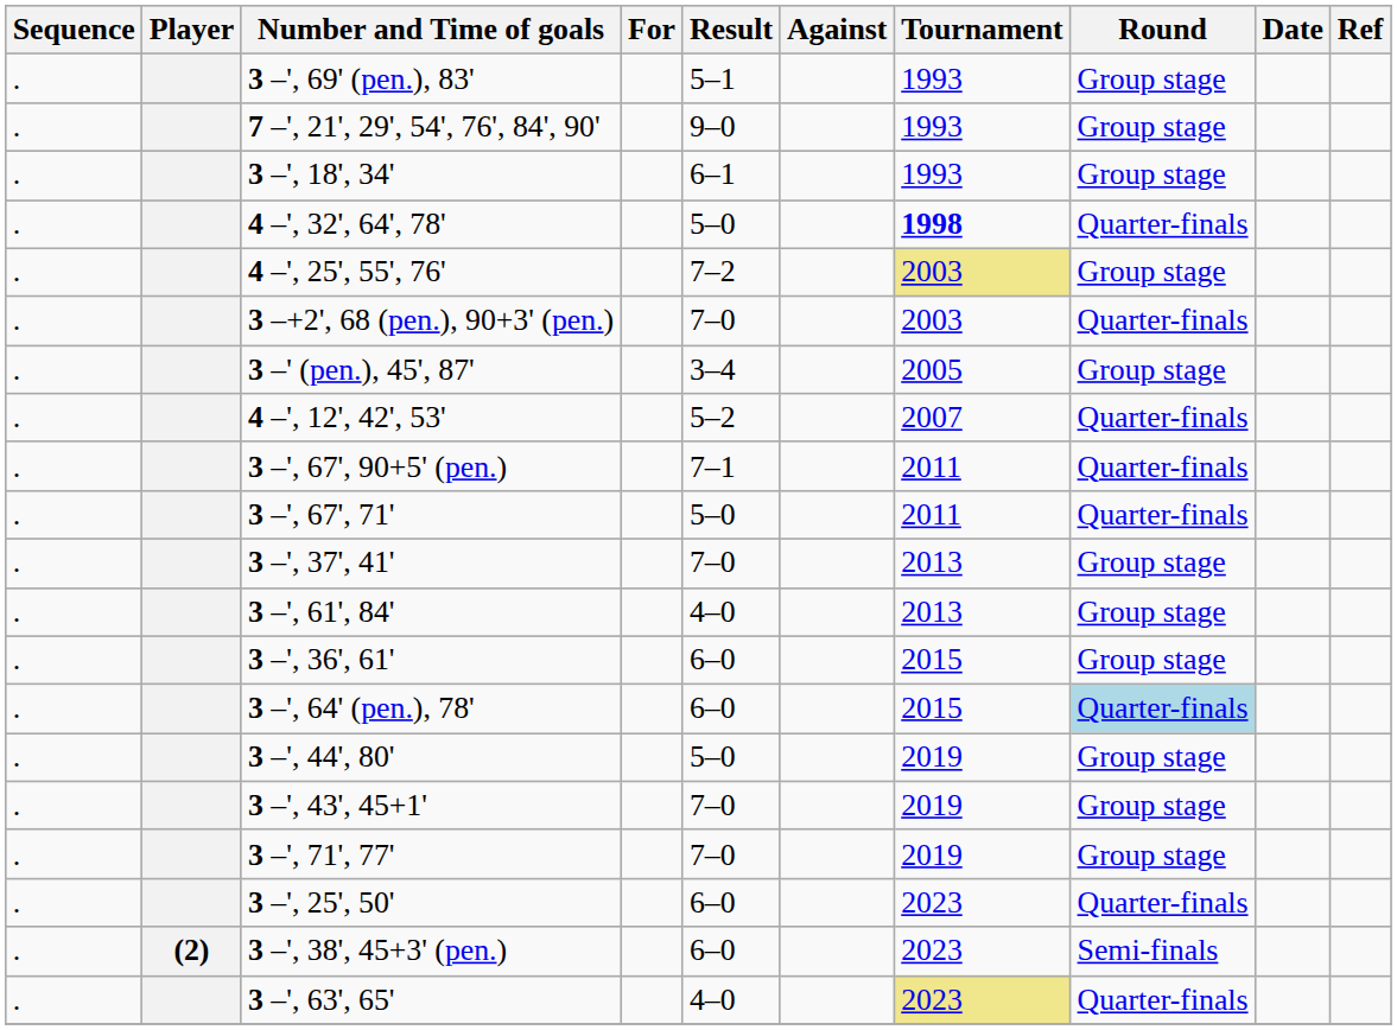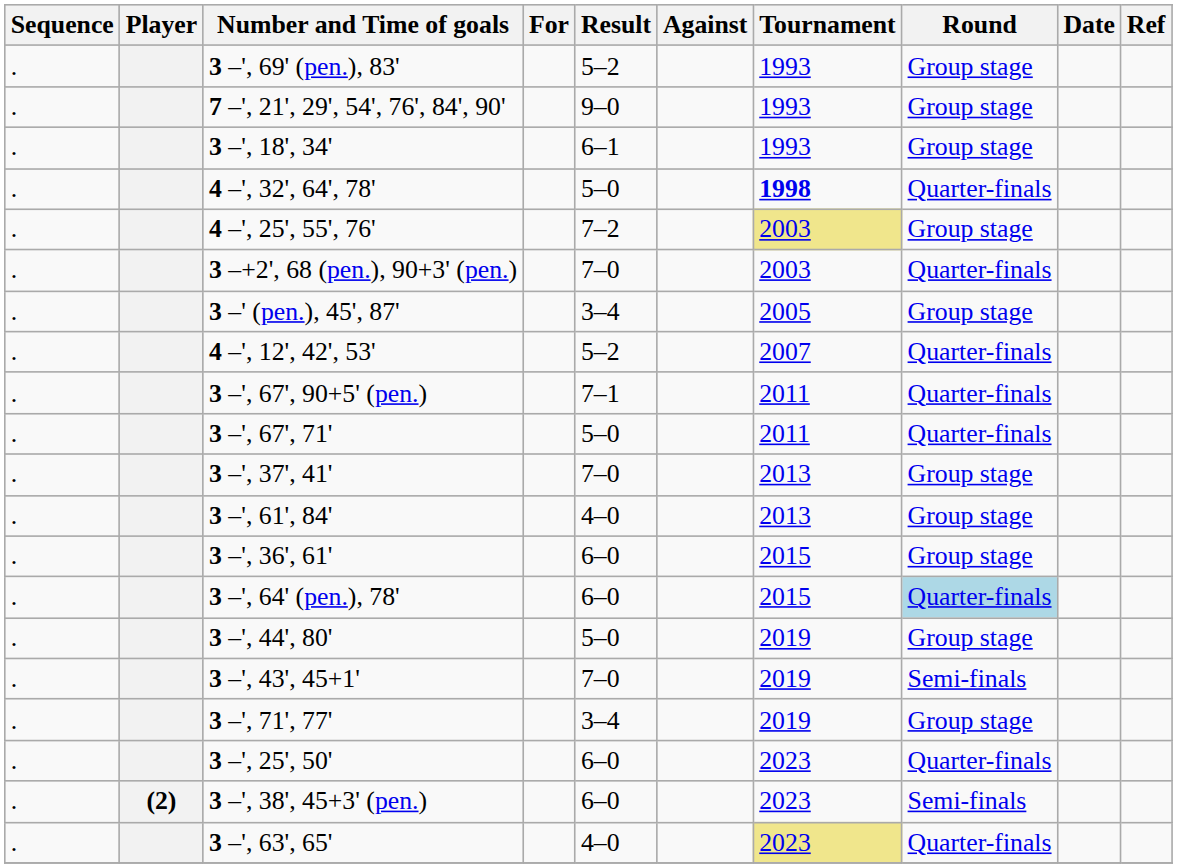 <table class="wikitable plainrowheaders sortable">
 <tr>
 <th scope=col>Sequence</th>
 <th scope=col>Player</th>
 <th scope=col>Number and Time of goals</th>
 <th scope=col>For</th>
 <th scope=col>Result</th>
 <th scope=col>Against</th>
 <th scope=col>Tournament</th>
 <th scope=col>Round</th>
 <th scope=col>Date</th>
 <th scope=col>Ref</th>
 </tr>
 <tr>
 <td>.</td>
 <th scope=row></th>
 <td><strong>3</strong> –', 69' (<a href='#'>pen.</a>), 83'</td>
 <td></td>
-<td> 5–1</td>
+<td> 5–2</td>
 <td></td>
 <td><a href='#'>1993</a></td>
 <td> <a href='#'>Group stage</a></td>
 <td></td>
 <td></td>
 </tr>
 <tr>
 <td>.</td>
 <th scope=row></th>
 <td><strong>7</strong> –', 21', 29', 54', 76', 84', 90'</td>
 <td></td>
 <td> 9–0</td>
 <td></td>
 <td><a href='#'>1993</a></td>
 <td> <a href='#'>Group stage</a></td>
 <td></td>
 <td></td>
 </tr>
 <tr>
 <td>.</td>
 <th scope=row></th>
 <td><strong>3</strong> –', 18', 34'</td>
 <td></td>
 <td> 6–1</td>
 <td></td>
 <td><a href='#'>1993</a></td>
 <td> <a href='#'>Group stage</a></td>
 <td></td>
 <td></td>
 </tr>
 <tr>
 <td>.</td>
 <th scope=row></th>
 <td><strong>4</strong> –', 32', 64', 78'</td>
 <td></td>
 <td> 5–0</td>
 <td></td>
 <td><strong><a href='#'>1998</a></strong></td>
 <td> <a href='#'>Quarter-finals</a></td>
 <td></td>
 <td></td>
 </tr>
 <tr>
 <td>.</td>
 <th scope=row></th>
 <td><strong>4</strong> –', 25', 55', 76'</td>
 <td></td>
 <td> 7–2</td>
 <td></td>
 <td style="background: khaki;"><a href='#'>2003</a></td>
 <td> <a href='#'>Group stage</a></td>
 <td></td>
 <td></td>
 </tr>
 <tr>
 <td>.</td>
 <th scope=row></th>
 <td><strong>3</strong> –+2', 68 (<a href='#'>pen.</a>), 90+3' (<a href='#'>pen.</a>)</td>
 <td></td>
 <td> 7–0</td>
 <td></td>
 <td><a href='#'>2003</a></td>
 <td> <a href='#'>Quarter-finals</a></td>
 <td></td>
 <td></td>
 </tr>
 <tr>
 <td>.</td>
 <th scope=row></th>
 <td><strong>3</strong> –' (<a href='#'>pen.</a>), 45', 87'</td>
 <td></td>
 <td> 3–4</td>
 <td></td>
 <td><a href='#'>2005</a></td>
 <td> <a href='#'>Group stage</a></td>
 <td></td>
 <td></td>
 </tr>
 <tr>
 <td>.</td>
 <th scope=row></th>
 <td><strong>4</strong> –', 12', 42', 53'</td>
 <td></td>
 <td> 5–2</td>
 <td></td>
 <td><a href='#'>2007</a></td>
 <td> <a href='#'>Quarter-finals</a></td>
 <td></td>
 <td></td>
 </tr>
 <tr>
 <td>.</td>
 <th scope=row></th>
 <td><strong>3</strong> –', 67', 90+5' (<a href='#'>pen.</a>)</td>
 <td></td>
 <td> 7–1</td>
 <td></td>
 <td><a href='#'>2011</a></td>
 <td> <a href='#'>Quarter-finals</a></td>
 <td></td>
 <td></td>
 </tr>
 <tr>
 <td>.</td>
 <th scope=row></th>
 <td><strong>3</strong> –', 67', 71'</td>
 <td></td>
 <td> 5–0</td>
 <td></td>
 <td><a href='#'>2011</a></td>
 <td> <a href='#'>Quarter-finals</a></td>
 <td></td>
 <td></td>
 </tr>
 <tr>
 <td>.</td>
 <th scope=row></th>
 <td><strong>3</strong> –', 37', 41'</td>
 <td></td>
 <td> 7–0</td>
 <td></td>
 <td><a href='#'>2013</a></td>
 <td> <a href='#'>Group stage</a></td>
 <td></td>
 <td></td>
 </tr>
 <tr>
 <td>.</td>
 <th scope=row></th>
 <td><strong>3</strong> –', 61', 84'</td>
 <td></td>
 <td> 4–0</td>
 <td></td>
 <td><a href='#'>2013</a></td>
 <td> <a href='#'>Group stage</a></td>
 <td></td>
 <td></td>
 </tr>
 <tr>
 <td>.</td>
 <th scope=row></th>
 <td><strong>3</strong> –', 36', 61'</td>
 <td></td>
 <td> 6–0</td>
 <td></td>
 <td><a href='#'>2015</a></td>
 <td> <a href='#'>Group stage</a></td>
 <td></td>
 <td></td>
 </tr>
 <tr>
 <td>.</td>
 <th scope=row></th>
 <td><strong>3</strong> –', 64' (<a href='#'>pen.</a>), 78'</td>
 <td></td>
 <td> 6–0</td>
 <td></td>
 <td><a href='#'>2015</a></td>
 <td style="background: lightblue;"> <a href='#'>Quarter-finals</a></td>
 <td></td>
 <td></td>
 </tr>
 <tr>
 <td>.</td>
 <th scope=row></th>
 <td><strong>3</strong> –', 44', 80'</td>
 <td></td>
 <td> 5–0</td>
 <td></td>
 <td><a href='#'>2019</a></td>
 <td> <a href='#'>Group stage</a></td>
 <td></td>
 <td></td>
 </tr>
 <tr>
 <td>.</td>
 <th scope=row></th>
 <td><strong>3</strong> –', 43', 45+1'</td>
 <td></td>
 <td> 7–0</td>
 <td></td>
 <td><a href='#'>2019</a></td>
-<td> <a href='#'>Group stage</a></td>
+<td> <a href='#'>Semi-finals</a></td>
 <td></td>
 <td></td>
 </tr>
 <tr>
 <td>.</td>
 <th scope=row></th>
 <td><strong>3</strong> –', 71', 77'</td>
 <td></td>
-<td> 7–0</td>
+<td> 3–4</td>
 <td></td>
 <td><a href='#'>2019</a></td>
 <td> <a href='#'>Group stage</a></td>
 <td></td>
 <td></td>
 </tr>
 <tr>
 <td>.</td>
 <th scope=row></th>
 <td><strong>3</strong> –', 25', 50'</td>
 <td></td>
 <td> 6–0</td>
 <td></td>
 <td><a href='#'>2023</a></td>
 <td> <a href='#'>Quarter-finals</a></td>
 <td></td>
 <td></td>
 </tr>
 <tr>
 <td>.</td>
 <th scope=row> (2)</th>
 <td><strong>3</strong> –', 38', 45+3' (<a href='#'>pen.</a>)</td>
 <td></td>
 <td> 6–0</td>
 <td></td>
 <td><a href='#'>2023</a></td>
 <td> <a href='#'>Semi-finals</a></td>
 <td></td>
 <td></td>
 </tr>
 <tr>
 <td>.</td>
 <th scope=row></th>
 <td><strong>3</strong> –', 63', 65'</td>
 <td></td>
 <td> 4–0</td>
 <td></td>
 <td style="background: khaki;"><a href='#'>2023</a></td>
 <td> <a href='#'>Quarter-finals</a></td>
 <td></td>
 <td></td>
 </tr>
 <tr>
 </tr>
 </table>
